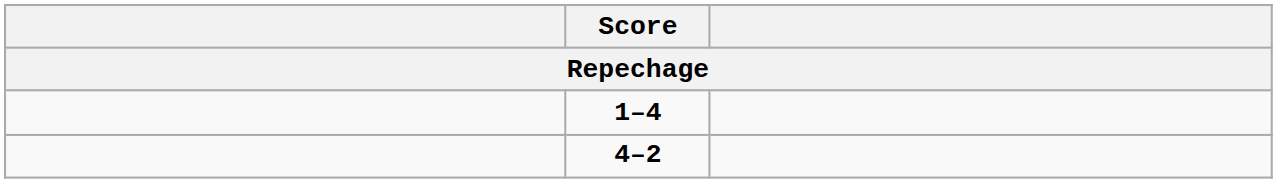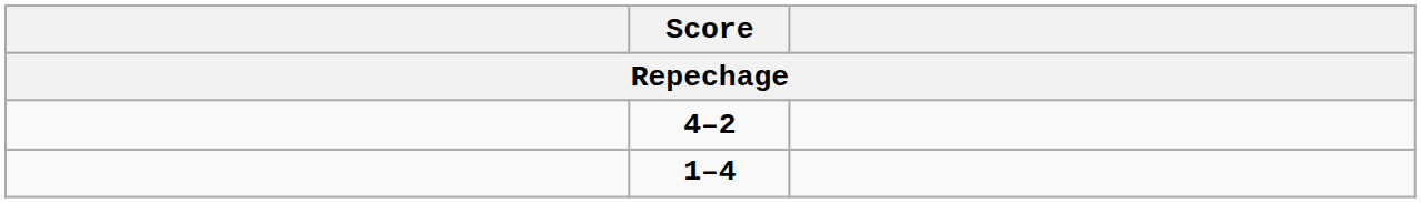 <table class="wikitable" style="text-align: left;">
 <tr>
 <th align="right" width="270"></th>
 <th width="65">Score</th>
 <th align="left" width="270"></th>
 </tr>
 <tr>
 <th colspan="3">Repechage</th>
 </tr>
 <tr>
+<td><strong></strong></td>
+<td align=center><strong>4–2</strong></td>
+<td></td>
+</tr>
+<tr>
 <td></td>
 <td align=center><strong>1–4</strong></td>
 <td><strong></strong></td>
 </tr>
-<tr>
-<td><strong></strong></td>
-<td align=center><strong>4–2</strong></td>
-<td></td>
-</tr>
 </table>
